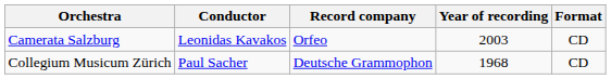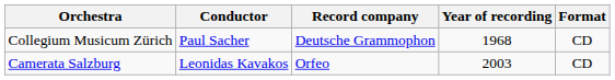 <table class="wikitable">
 <tr>
 <th>Orchestra</th>
 <th>Conductor</th>
 <th>Record company</th>
 <th>Year of recording</th>
 <th>Format</th>
 </tr>
 <tr>
+<td>Collegium Musicum Zürich</td>
+<td><a href='#'>Paul Sacher</a></td>
+<td><a href='#'>Deutsche Grammophon</a></td>
+<td align="center">1968</td>
+<td align="center">CD</td>
+</tr>
+<tr>
 <td><a href='#'>Camerata Salzburg</a></td>
 <td><a href='#'>Leonidas Kavakos</a></td>
 <td><a href='#'>Orfeo</a></td>
 <td align="center">2003</td>
 <td align="center">CD</td>
 </tr>
-<tr>
-<td>Collegium Musicum Zürich</td>
-<td><a href='#'>Paul Sacher</a></td>
-<td><a href='#'>Deutsche Grammophon</a></td>
-<td align="center">1968</td>
-<td align="center">CD</td>
-</tr>
 </table>
